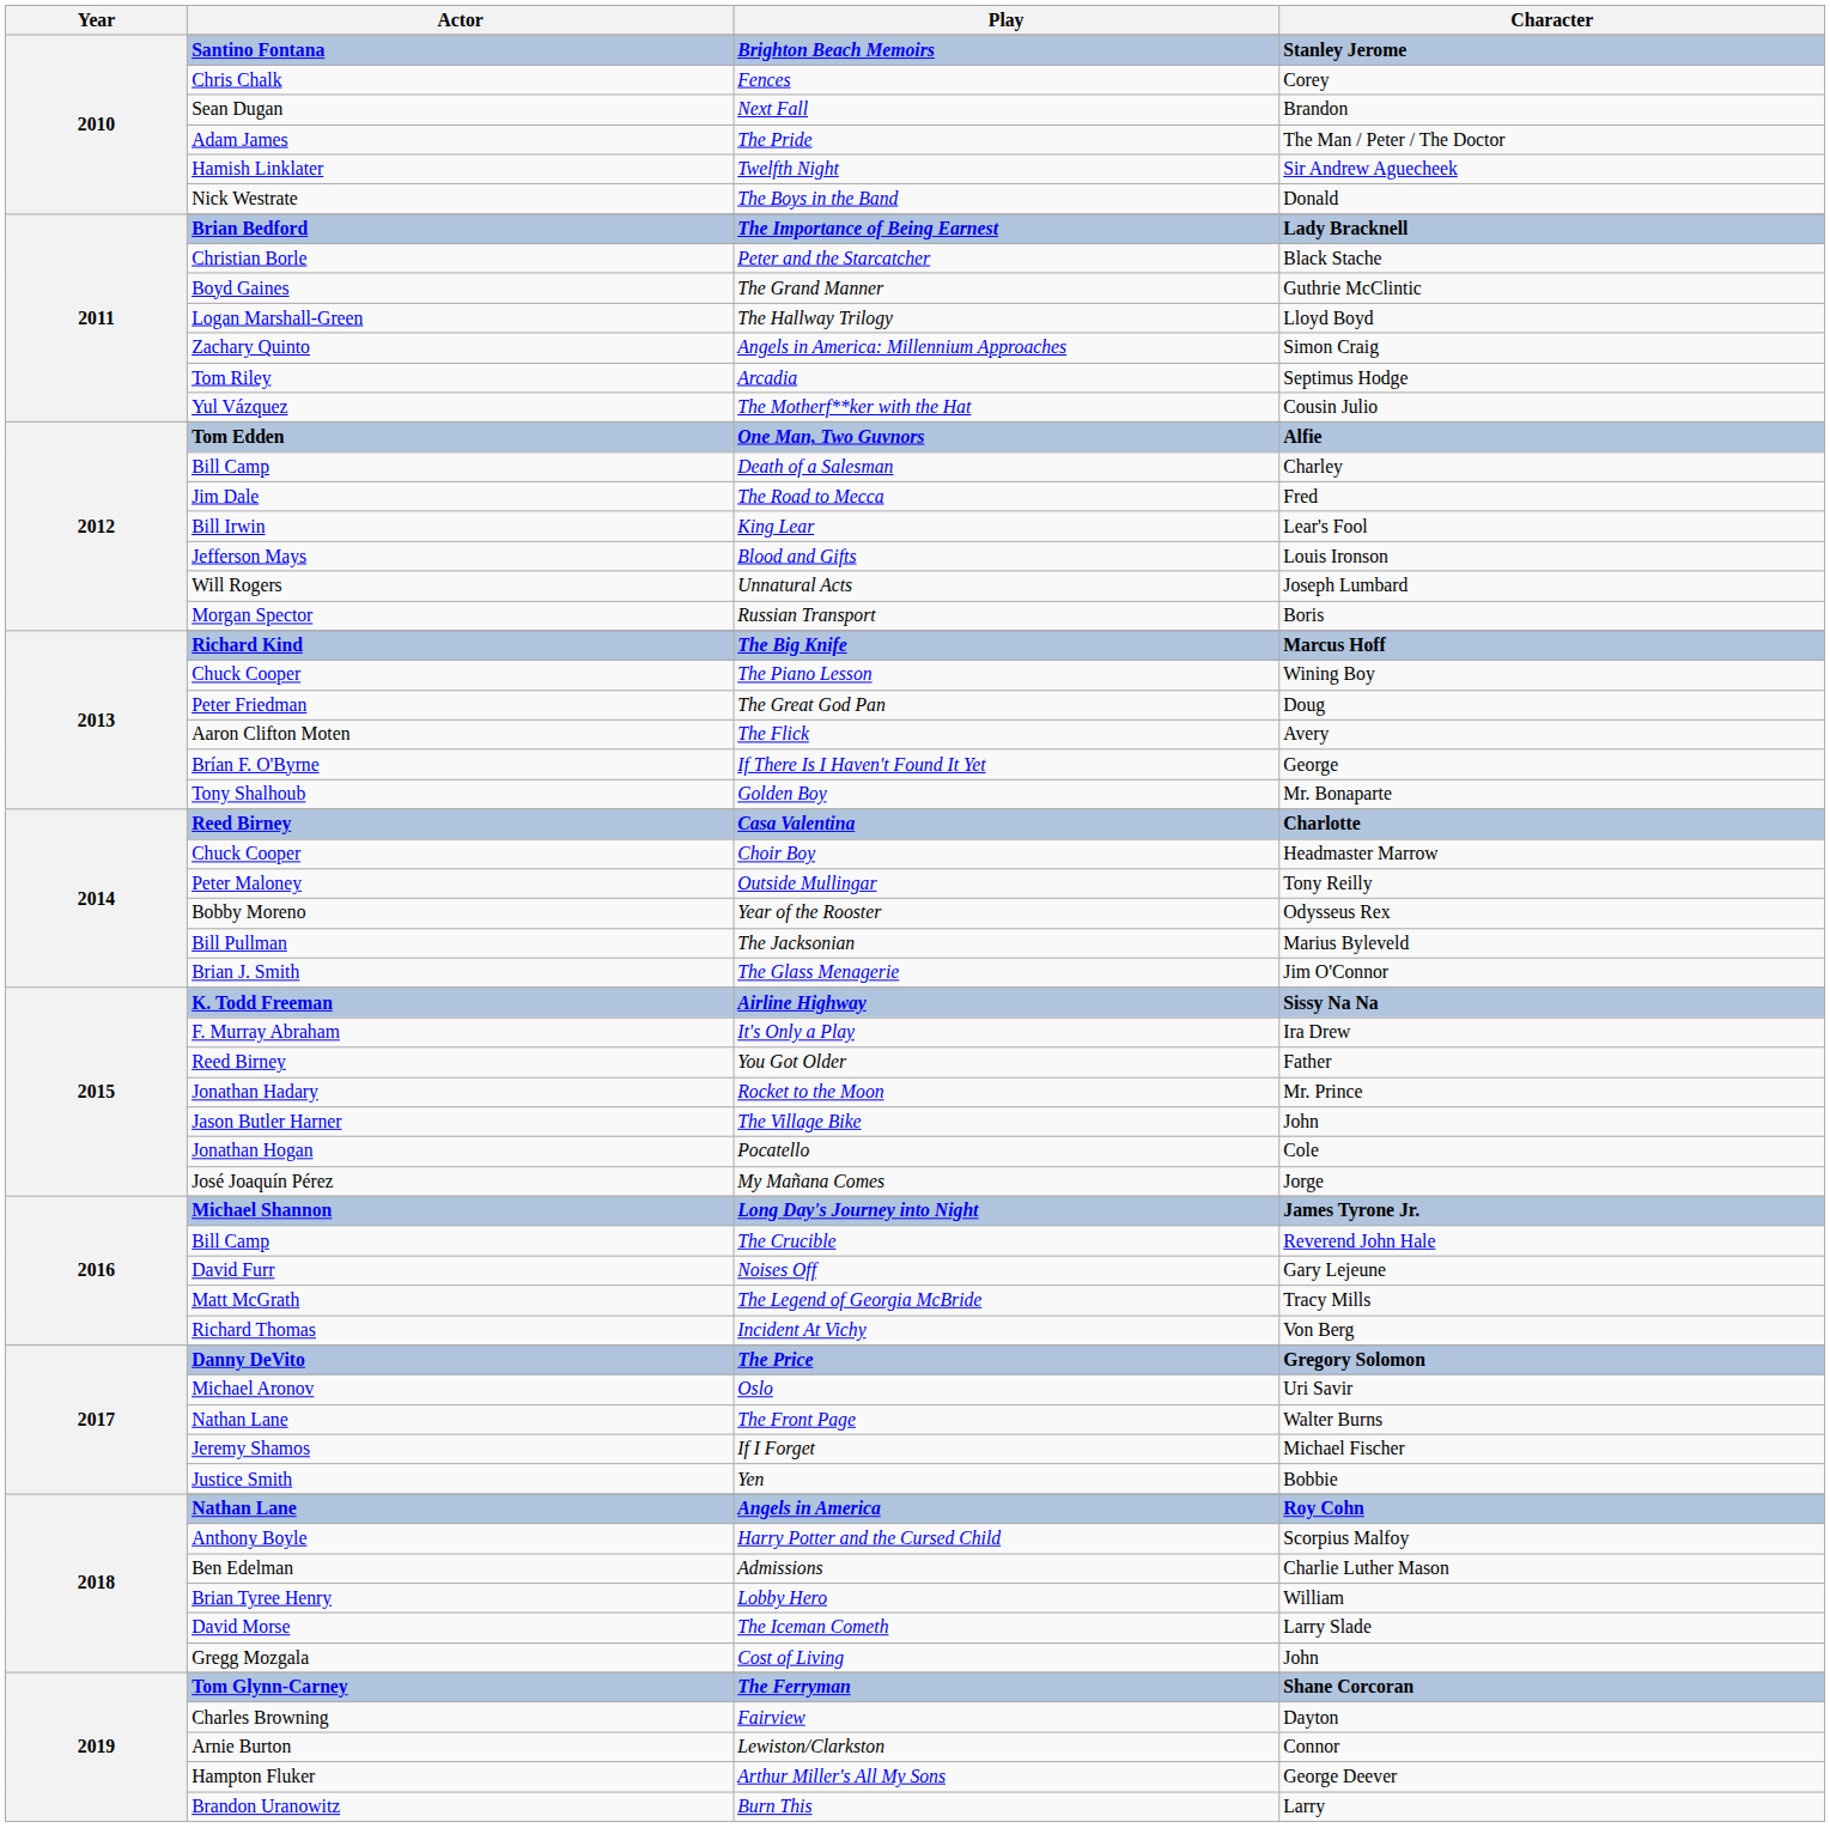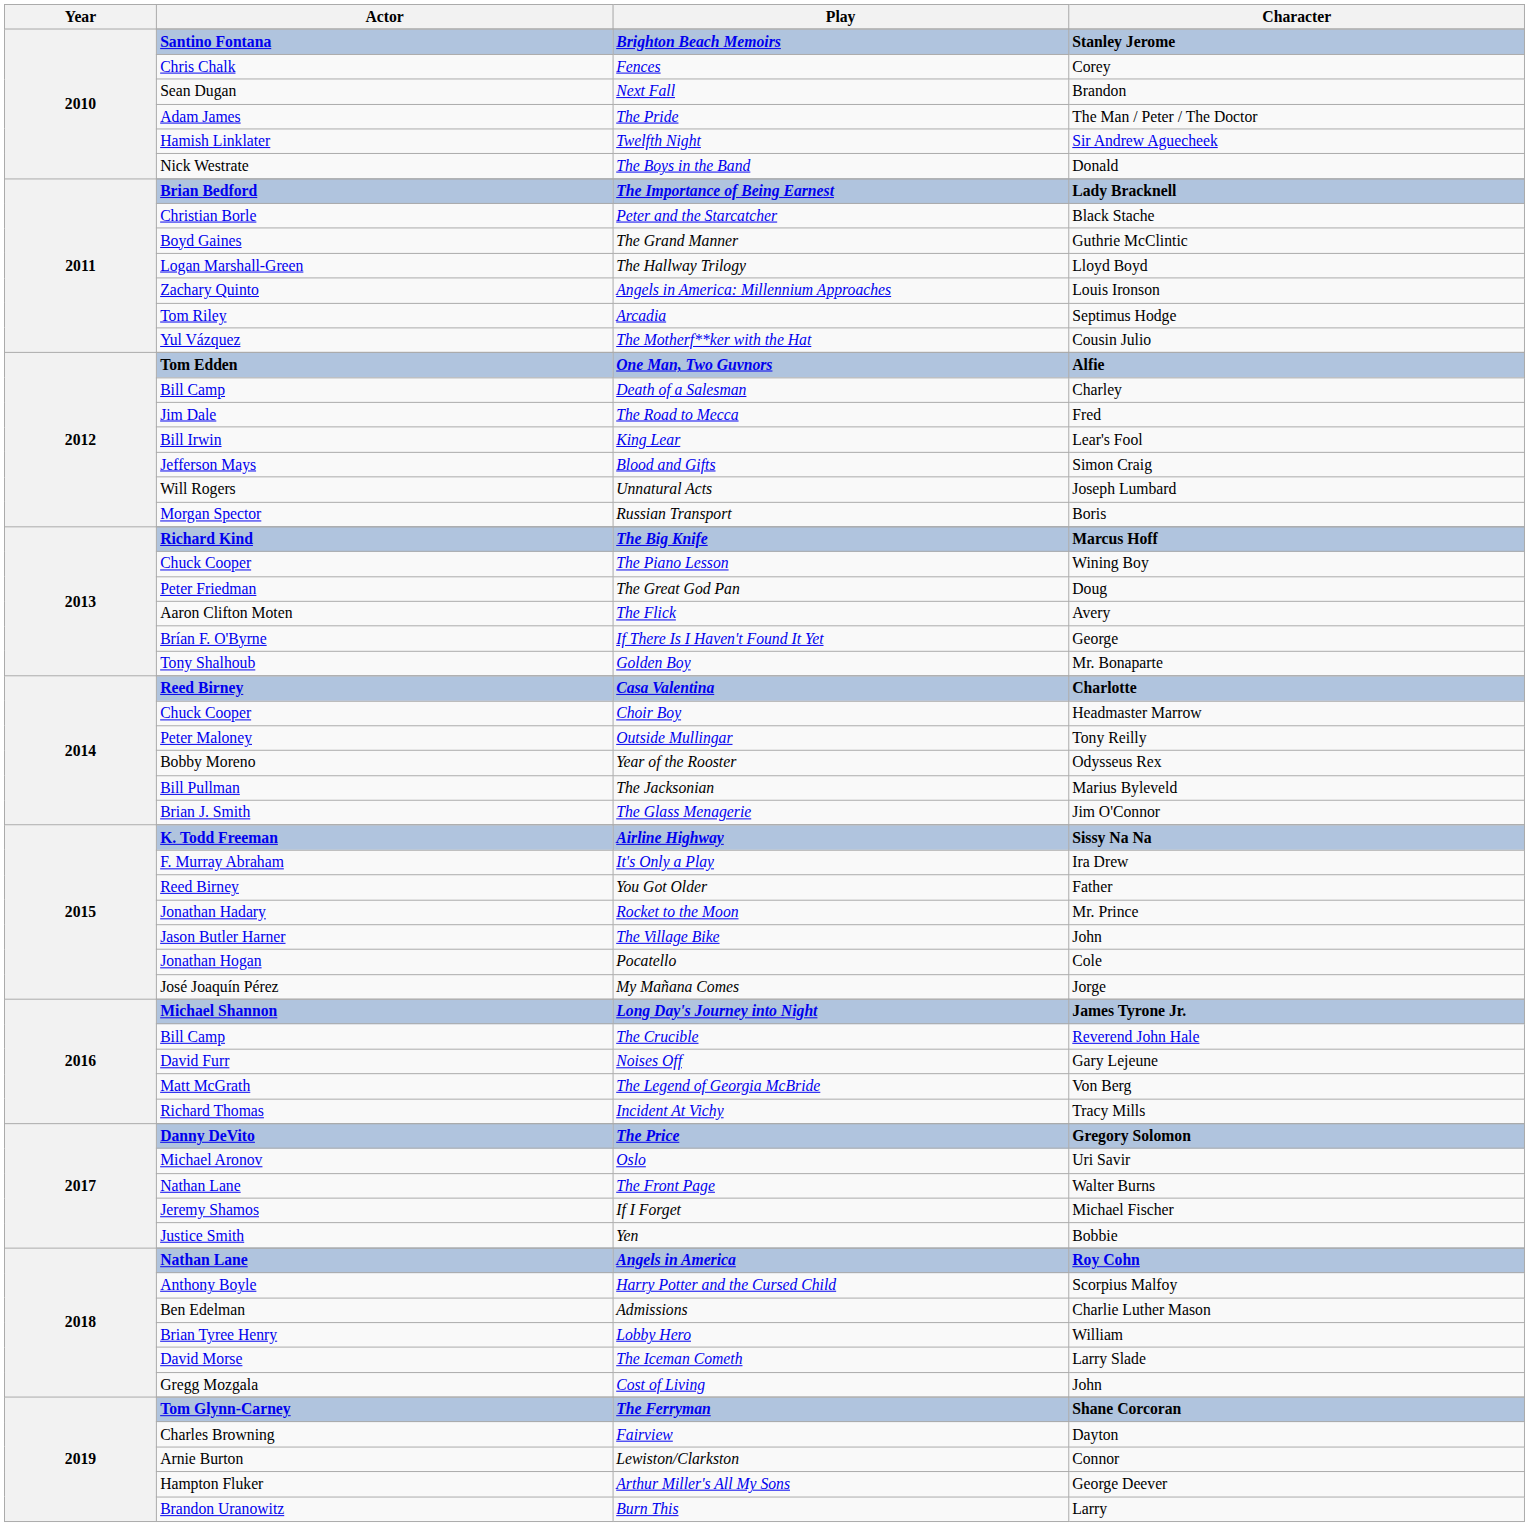 <table class="wikitable" style="width:98%;">
 <tr style="background:#bebebe;">
 <th style="width:10%;">Year</th>
 <th style="width:30%;">Actor</th>
 <th style="width:30%;">Play</th>
 <th style="width:30%;">Character</th>
 </tr>
 <tr>
 <th rowspan="7" align="center">2010</th>
 </tr>
 <tr style="background:#B0C4DE">
 <td><strong><a href='#'>Santino Fontana</a></strong></td>
 <td><strong><em><a href='#'>Brighton Beach Memoirs</a></em></strong></td>
 <td><strong>Stanley Jerome</strong></td>
 </tr>
 <tr>
 <td><a href='#'>Chris Chalk</a></td>
 <td><em><a href='#'>Fences</a></em></td>
 <td>Corey</td>
 </tr>
 <tr>
 <td>Sean Dugan</td>
 <td><em><a href='#'>Next Fall</a></em></td>
 <td>Brandon</td>
 </tr>
 <tr>
 <td><a href='#'>Adam James</a></td>
 <td><em><a href='#'>The Pride</a></em></td>
 <td>The Man / Peter / The Doctor</td>
 </tr>
 <tr>
 <td><a href='#'>Hamish Linklater</a></td>
 <td><em><a href='#'>Twelfth Night</a></em></td>
 <td><a href='#'>Sir Andrew Aguecheek</a></td>
 </tr>
 <tr>
 <td>Nick Westrate</td>
 <td><em><a href='#'>The Boys in the Band</a></em></td>
 <td>Donald</td>
 </tr>
 <tr>
 <th rowspan="8" align="center">2011</th>
 </tr>
 <tr style="background:#B0C4DE">
 <td><strong><a href='#'>Brian Bedford</a></strong></td>
 <td><strong><em><a href='#'>The Importance of Being Earnest</a></em></strong></td>
 <td><strong>Lady Bracknell</strong></td>
 </tr>
 <tr>
 <td><a href='#'>Christian Borle</a></td>
 <td><em><a href='#'>Peter and the Starcatcher</a></em></td>
 <td>Black Stache</td>
 </tr>
 <tr>
 <td><a href='#'>Boyd Gaines</a></td>
 <td><em>The Grand Manner</em></td>
 <td>Guthrie McClintic</td>
 </tr>
 <tr>
 <td><a href='#'>Logan Marshall-Green</a></td>
 <td><em>The Hallway Trilogy</em></td>
 <td>Lloyd Boyd</td>
 </tr>
 <tr>
 <td><a href='#'>Zachary Quinto</a></td>
 <td><em><a href='#'>Angels in America: Millennium Approaches</a></em></td>
-<td>Simon Craig</td>
+<td>Louis Ironson</td>
 </tr>
 <tr>
 <td><a href='#'>Tom Riley</a></td>
 <td><em><a href='#'>Arcadia</a></em></td>
 <td>Septimus Hodge</td>
 </tr>
 <tr>
 <td><a href='#'>Yul Vázquez</a></td>
 <td><em><a href='#'>The Motherf**ker with the Hat</a></em></td>
 <td>Cousin Julio</td>
 </tr>
 <tr>
 <th rowspan="8" align="center">2012</th>
 </tr>
 <tr style="background:#B0C4DE">
 <td><strong>Tom Edden</strong></td>
 <td><strong><em><a href='#'>One Man, Two Guvnors</a></em></strong></td>
 <td><strong>Alfie </strong></td>
 </tr>
 <tr>
 <td><a href='#'>Bill Camp</a></td>
 <td><em><a href='#'>Death of a Salesman</a></em></td>
 <td>Charley</td>
 </tr>
 <tr>
 <td><a href='#'>Jim Dale</a></td>
 <td><em><a href='#'>The Road to Mecca</a></em></td>
 <td>Fred</td>
 </tr>
 <tr>
 <td><a href='#'>Bill Irwin</a></td>
 <td><em><a href='#'>King Lear</a></em></td>
 <td>Lear's Fool</td>
 </tr>
 <tr>
 <td><a href='#'>Jefferson Mays</a></td>
 <td><em><a href='#'>Blood and Gifts</a></em></td>
-<td>Louis Ironson</td>
+<td>Simon Craig</td>
 </tr>
 <tr>
 <td>Will Rogers</td>
 <td><em>Unnatural Acts</em></td>
 <td>Joseph Lumbard</td>
 </tr>
 <tr>
 <td><a href='#'>Morgan Spector</a></td>
 <td><em>Russian Transport</em></td>
 <td>Boris</td>
 </tr>
 <tr>
 <th rowspan="7" align="center">2013</th>
 </tr>
 <tr style="background:#B0C4DE">
 <td><strong><a href='#'>Richard Kind</a></strong></td>
 <td><strong><em><a href='#'>The Big Knife</a></em></strong></td>
 <td><strong>Marcus Hoff </strong></td>
 </tr>
 <tr>
 <td><a href='#'>Chuck Cooper</a></td>
 <td><em><a href='#'>The Piano Lesson</a></em></td>
 <td>Wining Boy</td>
 </tr>
 <tr>
 <td><a href='#'>Peter Friedman</a></td>
 <td><em>The Great God Pan</em></td>
 <td>Doug</td>
 </tr>
 <tr>
 <td>Aaron Clifton Moten</td>
 <td><em><a href='#'>The Flick</a></em></td>
 <td>Avery</td>
 </tr>
 <tr>
 <td><a href='#'>Brían F. O'Byrne</a></td>
 <td><em><a href='#'>If There Is I Haven't Found It Yet</a></em></td>
 <td>George</td>
 </tr>
 <tr>
 <td><a href='#'>Tony Shalhoub</a></td>
 <td><em><a href='#'>Golden Boy</a></em></td>
 <td>Mr. Bonaparte</td>
 </tr>
 <tr>
 <th rowspan="7" align="center">2014</th>
 </tr>
 <tr style="background:#B0C4DE">
 <td><strong><a href='#'>Reed Birney</a></strong></td>
 <td><strong><em><a href='#'>Casa Valentina</a></em></strong></td>
 <td><strong>Charlotte </strong></td>
 </tr>
 <tr>
 <td><a href='#'>Chuck Cooper</a></td>
 <td><em><a href='#'>Choir Boy</a></em></td>
 <td>Headmaster Marrow</td>
 </tr>
 <tr>
 <td><a href='#'>Peter Maloney</a></td>
 <td><em><a href='#'>Outside Mullingar</a></em></td>
 <td>Tony Reilly</td>
 </tr>
 <tr>
 <td>Bobby Moreno</td>
 <td><em>Year of the Rooster</em></td>
 <td>Odysseus Rex</td>
 </tr>
 <tr>
 <td><a href='#'>Bill Pullman</a></td>
 <td><em>The Jacksonian</em></td>
 <td>Marius Byleveld</td>
 </tr>
 <tr>
 <td><a href='#'>Brian J. Smith</a></td>
 <td><em><a href='#'>The Glass Menagerie</a></em></td>
 <td>Jim O'Connor</td>
 </tr>
 <tr>
 <th rowspan="8" align="center">2015</th>
 </tr>
 <tr style="background:#B0C4DE">
 <td><strong><a href='#'>K. Todd Freeman</a></strong></td>
 <td><strong><em><a href='#'>Airline Highway</a></em></strong></td>
 <td><strong>Sissy Na Na </strong></td>
 </tr>
 <tr>
 <td><a href='#'>F. Murray Abraham</a></td>
 <td><em><a href='#'>It's Only a Play</a></em></td>
 <td>Ira Drew</td>
 </tr>
 <tr>
 <td><a href='#'>Reed Birney</a></td>
 <td><em>You Got Older</em></td>
 <td>Father</td>
 </tr>
 <tr>
 <td><a href='#'>Jonathan Hadary</a></td>
 <td><em><a href='#'>Rocket to the Moon</a></em></td>
 <td>Mr. Prince</td>
 </tr>
 <tr>
 <td><a href='#'>Jason Butler Harner</a></td>
 <td><em><a href='#'>The Village Bike</a></em></td>
 <td>John</td>
 </tr>
 <tr>
 <td><a href='#'>Jonathan Hogan</a></td>
 <td><em>Pocatello</em></td>
 <td>Cole</td>
 </tr>
 <tr>
 <td>José Joaquín Pérez</td>
 <td><em>My Mañana Comes</em></td>
 <td>Jorge</td>
 </tr>
 <tr>
 <th rowspan="6" align="center">2016</th>
 </tr>
 <tr style="background:#B0C4DE">
 <td><strong><a href='#'>Michael Shannon</a></strong></td>
 <td><strong><em><a href='#'>Long Day's Journey into Night</a></em></strong></td>
 <td><strong>James Tyrone Jr. </strong></td>
 </tr>
 <tr>
 <td><a href='#'>Bill Camp</a></td>
 <td><em><a href='#'>The Crucible</a></em></td>
 <td><a href='#'>Reverend John Hale</a></td>
 </tr>
 <tr>
 <td><a href='#'>David Furr</a></td>
 <td><em><a href='#'>Noises Off</a></em></td>
 <td>Gary Lejeune</td>
 </tr>
 <tr>
 <td><a href='#'>Matt McGrath</a></td>
 <td><em><a href='#'>The Legend of Georgia McBride</a></em></td>
-<td>Tracy Mills</td>
+<td>Von Berg</td>
 </tr>
 <tr>
 <td><a href='#'>Richard Thomas</a></td>
 <td><em><a href='#'>Incident At Vichy</a></em></td>
-<td>Von Berg</td>
+<td>Tracy Mills</td>
 </tr>
 <tr>
 <th rowspan="6" align="center">2017</th>
 </tr>
 <tr style="background:#B0C4DE">
 <td><strong><a href='#'>Danny DeVito</a></strong></td>
 <td><strong><em><a href='#'>The Price</a></em></strong></td>
 <td><strong>Gregory Solomon </strong></td>
 </tr>
 <tr>
 <td><a href='#'>Michael Aronov</a></td>
 <td><em><a href='#'>Oslo</a></em></td>
 <td>Uri Savir</td>
 </tr>
 <tr>
 <td><a href='#'>Nathan Lane</a></td>
 <td><em><a href='#'>The Front Page</a></em></td>
 <td>Walter Burns</td>
 </tr>
 <tr>
 <td><a href='#'>Jeremy Shamos</a></td>
 <td><em>If I Forget</em></td>
 <td>Michael Fischer</td>
 </tr>
 <tr>
 <td><a href='#'>Justice Smith</a></td>
 <td><em>Yen</em></td>
 <td>Bobbie</td>
 </tr>
 <tr>
 <th rowspan="7" align="center">2018</th>
 </tr>
 <tr style="background:#B0C4DE">
 <td><strong><a href='#'>Nathan Lane</a></strong></td>
 <td><strong><em><a href='#'>Angels in America</a></em></strong></td>
 <td><strong><a href='#'>Roy Cohn</a> </strong></td>
 </tr>
 <tr>
 <td><a href='#'>Anthony Boyle</a></td>
 <td><em><a href='#'>Harry Potter and the Cursed Child</a></em></td>
 <td>Scorpius Malfoy</td>
 </tr>
 <tr>
 <td>Ben Edelman</td>
 <td><em>Admissions</em></td>
 <td>Charlie Luther Mason</td>
 </tr>
 <tr>
 <td><a href='#'>Brian Tyree Henry</a></td>
 <td><em><a href='#'>Lobby Hero</a></em></td>
 <td>William</td>
 </tr>
 <tr>
 <td><a href='#'>David Morse</a></td>
 <td><em><a href='#'>The Iceman Cometh</a></em></td>
 <td>Larry Slade</td>
 </tr>
 <tr>
 <td>Gregg Mozgala</td>
 <td><em><a href='#'>Cost of Living</a></em></td>
 <td>John</td>
 </tr>
 <tr>
 <th rowspan="6" align="center">2019</th>
 </tr>
 <tr style="background:#B0C4DE">
 <td><strong><a href='#'>Tom Glynn-Carney</a></strong></td>
 <td><strong><em><a href='#'>The Ferryman</a></em></strong></td>
 <td><strong>Shane Corcoran</strong></td>
 </tr>
 <tr>
 <td>Charles Browning</td>
 <td><em><a href='#'>Fairview</a></em></td>
 <td>Dayton</td>
 </tr>
 <tr>
 <td>Arnie Burton</td>
 <td><em>Lewiston/Clarkston</em></td>
 <td>Connor</td>
 </tr>
 <tr>
 <td>Hampton Fluker</td>
 <td><em><a href='#'>Arthur Miller's All My Sons</a></em></td>
 <td>George Deever</td>
 </tr>
 <tr>
 <td><a href='#'>Brandon Uranowitz</a></td>
 <td><em><a href='#'>Burn This</a></em></td>
 <td>Larry</td>
 </tr>
 </table>
